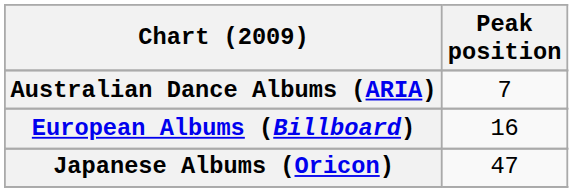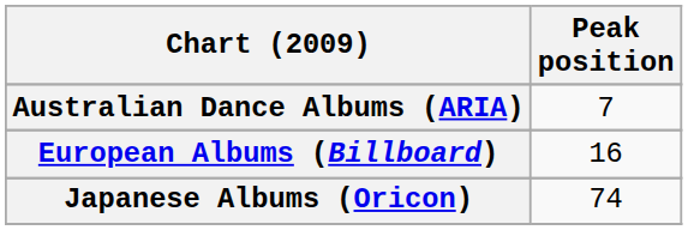 <table class="wikitable sortable plainrowheaders" style="text-align:center">
 <tr>
 <th scope="col">Chart (2009)</th>
 <th scope="col">Peak<br>position</th>
 </tr>
 <tr>
 </tr>
 <tr>
 <th scope="row">Australian Dance Albums (<a href='#'>ARIA</a>)</th>
 <td>7</td>
 </tr>
 <tr>
 </tr>
 <tr>
 </tr>
 <tr>
 </tr>
 <tr>
 </tr>
 <tr>
 </tr>
 <tr>
 </tr>
 <tr>
 <th scope="row"><a href='#'>European Albums</a> (<em><a href='#'>Billboard</a></em>)</th>
 <td>16</td>
 </tr>
 <tr>
 </tr>
 <tr>
 </tr>
 <tr>
 </tr>
 <tr>
 </tr>
 <tr>
 <th scope="row">Japanese Albums (<a href='#'>Oricon</a>)</th>
-<td>47</td>
+<td>74</td>
 </tr>
 <tr>
 </tr>
 <tr>
 </tr>
 <tr>
 </tr>
 <tr>
 </tr>
 <tr>
 </tr>
 <tr>
 </tr>
 <tr>
 </tr>
 <tr>
 </tr>
 <tr>
 </tr>
 </table>
